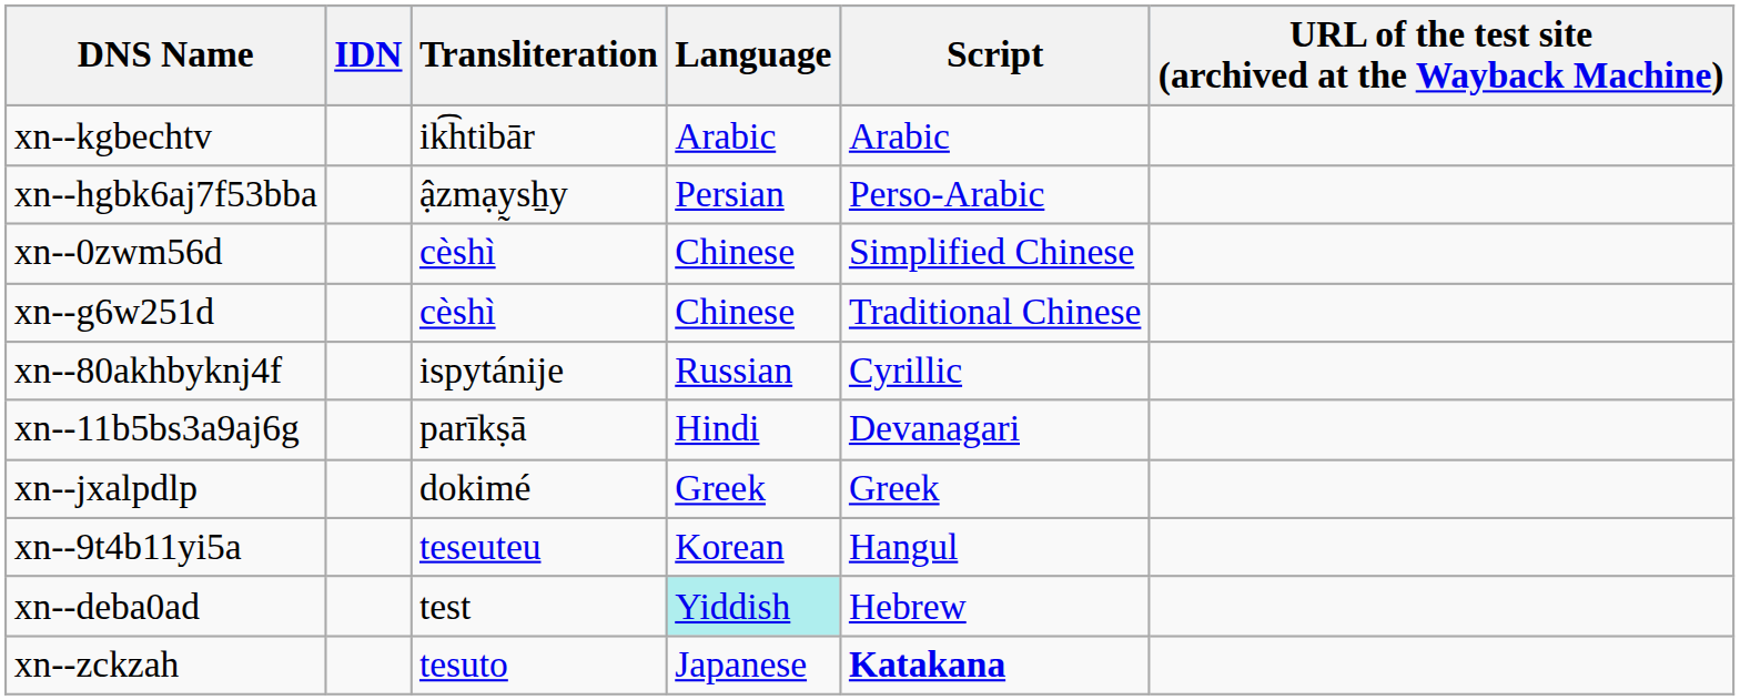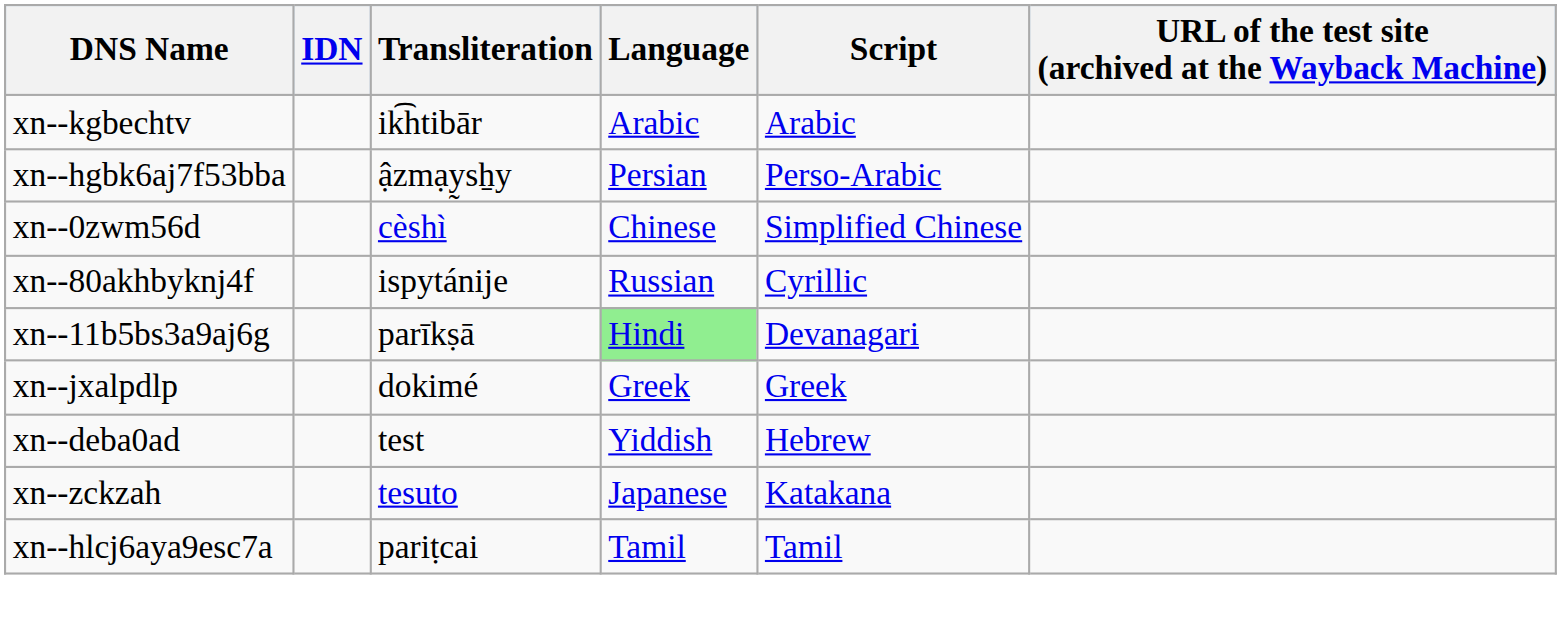 <table class="wikitable sortable">
 <tr style="background:#a0d0ff;">
 <th class="unsortable">DNS Name</th>
 <th><a href='#'>IDN</a></th>
 <th>Transliteration</th>
 <th>Language</th>
 <th>Script</th>
 <th>URL of the test site<br>(archived at the <a href='#'>Wayback Machine</a>)</th>
 </tr>
 <tr>
 <td>xn--kgbechtv</td>
 <td style="white-space:nowrap; font-size:smaller"></td>
 <td>ik͡htibār</td>
 <td><a href='#'>Arabic</a></td>
 <td><a href='#'>Arabic</a></td>
 <td></td>
 </tr>
 <tr>
 <td>xn--hgbk6aj7f53bba</td>
 <td style="white-space:nowrap; font-size:smaller"></td>
 <td>ậzmạy̰sẖy</td>
 <td><a href='#'>Persian</a></td>
 <td><a href='#'>Perso-Arabic</a></td>
 <td></td>
 </tr>
 <tr>
 <td>xn--0zwm56d</td>
 <td style="white-space:nowrap; font-size:smaller"></td>
 <td><a href='#'>cèshì</a></td>
 <td><a href='#'>Chinese</a></td>
 <td><a href='#'>Simplified Chinese</a></td>
 <td></td>
 </tr>
 <tr>
-<td>xn--g6w251d</td>
-<td style="white-space:nowrap; font-size:smaller"></td>
-<td><a href='#'>cèshì</a></td>
-<td><a href='#'>Chinese</a></td>
-<td><a href='#'>Traditional Chinese</a></td>
-<td></td>
-</tr>
-<tr>
 <td>xn--80akhbyknj4f</td>
 <td style="white-space:nowrap; font-size:smaller"></td>
 <td>ispytánije</td>
 <td><a href='#'>Russian</a></td>
 <td><a href='#'>Cyrillic</a></td>
 <td></td>
 </tr>
 <tr>
 <td>xn--11b5bs3a9aj6g</td>
 <td style="white-space:nowrap; font-size:smaller"></td>
 <td>parīkṣā</td>
-<td><a href='#'>Hindi</a></td>
+<td style="background: lightgreen;"><a href='#'>Hindi</a></td>
 <td><a href='#'>Devanagari</a></td>
 <td></td>
 </tr>
 <tr>
 <td>xn--jxalpdlp</td>
 <td style="white-space:nowrap; font-size:smaller"></td>
 <td>dokimé</td>
 <td><a href='#'>Greek</a></td>
 <td><a href='#'>Greek</a></td>
 <td></td>
 </tr>
 <tr>
-<td>xn--9t4b11yi5a</td>
-<td style="white-space:nowrap; font-size:smaller"></td>
-<td><a href='#'>teseuteu</a></td>
-<td><a href='#'>Korean</a></td>
-<td><a href='#'>Hangul</a></td>
-<td></td>
-</tr>
-<tr>
 <td>xn--deba0ad</td>
 <td style="white-space:nowrap; font-size:smaller"></td>
 <td>test</td>
-<td style="background: paleturquoise;"><a href='#'>Yiddish</a></td>
+<td><a href='#'>Yiddish</a></td>
 <td><a href='#'>Hebrew</a></td>
 <td></td>
 </tr>
 <tr>
 <td>xn--zckzah</td>
 <td style="white-space:nowrap; font-size:smaller"></td>
 <td><a href='#'>tesuto</a></td>
 <td><a href='#'>Japanese</a></td>
-<td><strong><a href='#'>Katakana</a></strong></td>
+<td><a href='#'>Katakana</a></td>
+<td></td>
+</tr>
+<tr>
+<td>xn--hlcj6aya9esc7a</td>
+<td style="white-space:nowrap; font-size:smaller"></td>
+<td>pariṭcai</td>
+<td><a href='#'>Tamil</a></td>
+<td><a href='#'>Tamil</a></td>
 <td></td>
 </tr>
 </table>
